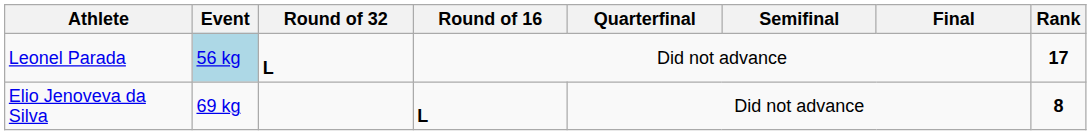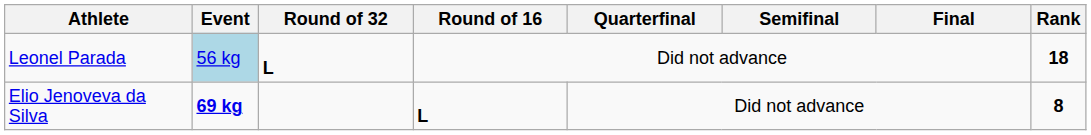 <table class="wikitable" width="98%" style="text-align:left; font-size:90%">
 <tr>
 <th width="17%">Athlete</th>
 <th width="6%">Event</th>
 <th width="14%">Round of 32</th>
 <th width="14%">Round of 16</th>
 <th width="14%">Quarterfinal</th>
 <th width="14%">Semifinal</th>
 <th width="14%">Final</th>
 <th width="5%">Rank</th>
 </tr>
 <tr>
 <td><a href='#'>Leonel Parada</a></td>
 <td style="background: lightblue;"><a href='#'>56 kg</a></td>
 <td><br><strong>L</strong> <strong></strong></td>
 <td colspan=4 align=center>Did not advance</td>
-<td align=center><strong>17</strong></td>
+<td align=center><strong>18</strong></td>
 </tr>
 <tr>
 <td><a href='#'>Elio Jenoveva da Silva</a></td>
-<td><a href='#'>69 kg</a></td>
+<td><strong><a href='#'>69 kg</a></strong></td>
 <td></td>
 <td><br><strong>L</strong> <strong></strong></td>
 <td colspan=3 align=center>Did not advance</td>
 <td align=center><strong>8</strong></td>
 </tr>
 </table>
